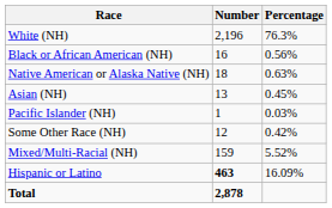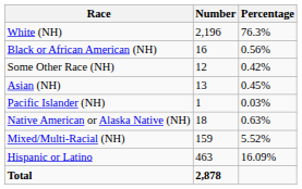 <table class="wikitable">
 <tr>
 <th>Race</th>
 <th>Number</th>
 <th>Percentage</th>
 </tr>
 <tr>
 <td><a href='#'>White</a> (NH)</td>
 <td>2,196</td>
 <td>76.3%</td>
 </tr>
 <tr>
 <td><a href='#'>Black or African American</a> (NH)</td>
 <td>16</td>
 <td>0.56%</td>
 </tr>
 <tr>
-<td><a href='#'>Native American</a> or <a href='#'>Alaska Native</a> (NH)</td>
-<td>18</td>
-<td>0.63%</td>
+<td>Some Other Race (NH)</td>
+<td>12</td>
+<td>0.42%</td>
 </tr>
 <tr>
 <td><a href='#'>Asian</a> (NH)</td>
 <td>13</td>
 <td>0.45%</td>
 </tr>
 <tr>
 <td><a href='#'>Pacific Islander</a> (NH)</td>
 <td>1</td>
 <td>0.03%</td>
 </tr>
 <tr>
-<td>Some Other Race (NH)</td>
-<td>12</td>
-<td>0.42%</td>
+<td><a href='#'>Native American</a> or <a href='#'>Alaska Native</a> (NH)</td>
+<td>18</td>
+<td>0.63%</td>
 </tr>
 <tr>
 <td><a href='#'>Mixed/Multi-Racial</a> (NH)</td>
 <td>159</td>
 <td>5.52%</td>
 </tr>
 <tr>
 <td><a href='#'>Hispanic or Latino</a></td>
-<td><strong>463</strong></td>
+<td>463</td>
 <td>16.09%</td>
 </tr>
 <tr>
 <td><strong>Total</strong></td>
 <td><strong>2,878</strong></td>
 <td></td>
 </tr>
 </table>
